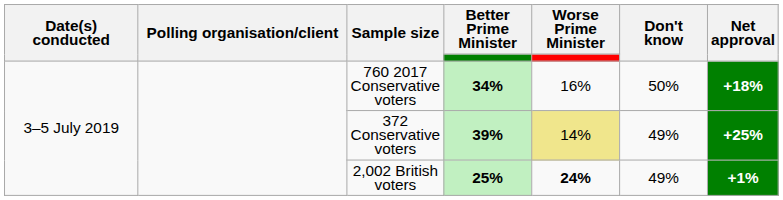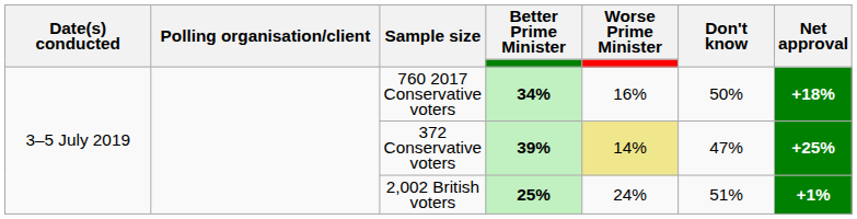 <table class="wikitable collapsible sortable" style="text-align:center;font-size:95%;line-height:14px;">
 <tr>
 <th rowspan="2" style="width:125px;">Date(s)<br>conducted</th>
 <th rowspan="2" style="width:200px;">Polling organisation/client</th>
 <th rowspan="2" style="width:60px;">Sample size</th>
 <th class="unsortable" style="width:80px;">Better Prime Minister</th>
 <th class="unsortable" style="width: 80px;">Worse Prime Minister</th>
 <th rowspan="2" class="unsortable" style="width:80px;">Don't know</th>
 <th rowspan="2" class="unsortable" style="width:20px;">Net approval</th>
 </tr>
 <tr>
 <th class="unsortable" style="background:green;width:60px;"></th>
 <th class="unsortable" style="background:red;width:60px;"></th>
 </tr>
 <tr>
 <td rowspan="3">3–5 July 2019</td>
 <td rowspan="3"></td>
 <td>760 2017 Conservative voters</td>
 <td style="background:#C1F0C1"><strong>34%</strong></td>
 <td>16%</td>
 <td>50%</td>
 <td style="background:green;color:white;"><strong>+18%</strong></td>
 </tr>
 <tr>
 <td>372 Conservative voters</td>
 <td style="background:#C1F0C1"><strong>39%</strong></td>
 <td style="background: khaki;">14%</td>
-<td>49%</td>
+<td>47%</td>
 <td style="background:green;color:white;"><strong>+25%</strong></td>
 </tr>
 <tr>
 <td>2,002 British voters</td>
 <td style="background:#C1F0C1"><strong>25%</strong></td>
-<td><strong>24%</strong></td>
-<td>49%</td>
+<td>24%</td>
+<td>51%</td>
 <td style="background:green;color:white;"><strong>+1%</strong></td>
 </tr>
 </table>
